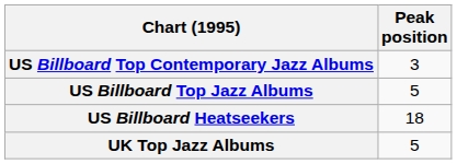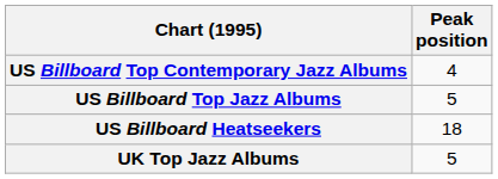 <table class="wikitable plainrowheaders sortable" style="text-align:center;">
 <tr>
 <th>Chart  (1995)</th>
 <th>Peak<br>position</th>
 </tr>
 <tr>
 <th scope= "row">US <em><a href='#'>Billboard</a></em> <a href='#'>Top Contemporary Jazz Albums</a></th>
-<td>3</td>
+<td>4</td>
 </tr>
 <tr>
 <th scope= "row">US <em>Billboard</em> <a href='#'>Top Jazz Albums</a></th>
 <td>5</td>
 </tr>
 <tr>
 <th scope= "row">US <em>Billboard</em> <a href='#'>Heatseekers</a></th>
 <td>18</td>
 </tr>
 <tr>
 <th scope= "row">UK Top Jazz Albums</th>
 <td>5</td>
 </tr>
 </table>
